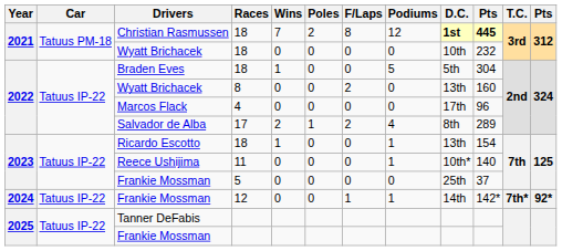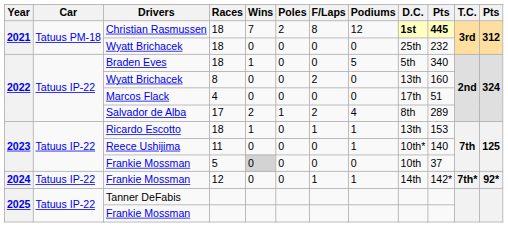 <table class="wikitable" style="font-size:85%">
 <tr>
 <th>Year</th>
 <th>Car</th>
 <th>Drivers</th>
 <th>Races</th>
 <th>Wins</th>
 <th>Poles</th>
 <th>F/Laps</th>
 <th>Podiums</th>
 <th>D.C.</th>
 <th>Pts</th>
 <th>T.C.</th>
 <th>Pts</th>
 </tr>
 <tr>
 <th rowspan="2"><a href='#'>2021</a></th>
 <td rowspan="2"><a href='#'>Tatuus PM-18</a></td>
 <td> <a href='#'>Christian Rasmussen</a></td>
 <td>18</td>
 <td>7</td>
 <td>2</td>
 <td>8</td>
 <td>12</td>
 <td style="background:#FFFFBF;"><strong>1st</strong></td>
 <td style="background:#FFFFBF;"><strong>445</strong></td>
 <th rowspan="2" style="background:#FFDF9F;">3rd</th>
 <th rowspan="2" style="background:#FFDF9F;">312</th>
 </tr>
 <tr>
 <td> <a href='#'>Wyatt Brichacek</a></td>
 <td>18</td>
 <td>0</td>
 <td>0</td>
 <td>0</td>
 <td>0</td>
-<td>10th</td>
+<td>25th</td>
 <td>232</td>
 </tr>
 <tr>
 <th rowspan="4"><a href='#'>2022</a></th>
 <td rowspan="4"><a href='#'>Tatuus IP-22</a></td>
 <td> <a href='#'>Braden Eves</a></td>
 <td>18</td>
 <td>1</td>
 <td>0</td>
 <td>0</td>
 <td>5</td>
 <td>5th</td>
-<td>304</td>
+<td>340</td>
 <th rowspan="4" style="background:#DFDFDF;">2nd</th>
 <th rowspan="4" style="background:#DFDFDF;">324</th>
 </tr>
 <tr>
 <td> <a href='#'>Wyatt Brichacek</a></td>
 <td>8</td>
 <td>0</td>
 <td>0</td>
 <td>2</td>
 <td>0</td>
 <td>13th</td>
 <td>160</td>
 </tr>
 <tr>
 <td> <a href='#'>Marcos Flack</a></td>
 <td>4</td>
 <td>0</td>
 <td>0</td>
 <td>0</td>
 <td>0</td>
 <td>17th</td>
-<td>96</td>
+<td>51</td>
 </tr>
 <tr>
 <td> <a href='#'>Salvador de Alba</a></td>
 <td>17</td>
 <td>2</td>
 <td>1</td>
 <td>2</td>
 <td>4</td>
 <td>8th</td>
 <td>289</td>
 </tr>
 <tr>
 <th rowspan="3"><a href='#'>2023</a></th>
 <td rowspan="3"><a href='#'>Tatuus IP-22</a></td>
 <td> <a href='#'>Ricardo Escotto</a></td>
 <td>18</td>
 <td>1</td>
 <td>0</td>
-<td>0</td>
+<td>1</td>
 <td>1</td>
 <td>13th</td>
-<td>154</td>
+<td>153</td>
 <th rowspan="3">7th</th>
 <th rowspan="3">125</th>
 </tr>
 <tr>
 <td> <a href='#'>Reece Ushijima</a></td>
 <td>11</td>
 <td>0</td>
 <td>0</td>
 <td>0</td>
 <td>1</td>
 <td>10th*</td>
 <td>140</td>
 </tr>
 <tr>
 <td> <a href='#'>Frankie Mossman</a></td>
 <td>5</td>
+<td style="background: lightgrey;">0</td>
 <td>0</td>
 <td>0</td>
 <td>0</td>
-<td>0</td>
-<td>25th</td>
+<td>10th</td>
 <td>37</td>
 </tr>
 <tr>
 <th><a href='#'>2024</a></th>
 <td><a href='#'>Tatuus IP-22</a></td>
 <td> <a href='#'>Frankie Mossman</a></td>
 <td>12</td>
 <td>0</td>
 <td>0</td>
 <td>1</td>
 <td>1</td>
 <td>14th</td>
 <td>142*</td>
 <th>7th*</th>
 <th>92*</th>
 </tr>
 <tr>
 <th rowspan="2"><a href='#'>2025</a></th>
 <td rowspan="2"><a href='#'>Tatuus IP-22</a></td>
 <td> Tanner DeFabis</td>
 <td></td>
 <td></td>
 <td></td>
 <td></td>
 <td></td>
 <td></td>
 <td></td>
 <th rowspan="2"></th>
 <th rowspan="2"></th>
 </tr>
 <tr>
 <td> <a href='#'>Frankie Mossman</a></td>
 <td></td>
 <td></td>
 <td></td>
 <td></td>
 <td></td>
 <td></td>
 <td></td>
 </tr>
 </table>
